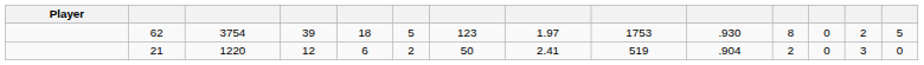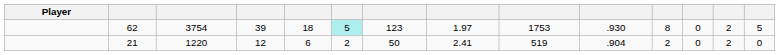 <table class="wikitable sortable" style="width:100%;">
 <tr style="text-align:center; background:#ddd;">
 <th>Player</th>
 <th></th>
 <th></th>
 <th></th>
 <th></th>
 <th></th>
 <th></th>
 <th></th>
 <th></th>
 <th></th>
 <th></th>
 <th></th>
 <th></th>
 <th></th>
 </tr>
 <tr align=center>
 <td></td>
 <td>62</td>
 <td>3754</td>
 <td>39</td>
 <td>18</td>
-<td>5</td>
+<td style="background: paleturquoise;">5</td>
 <td>123</td>
 <td>1.97</td>
 <td>1753</td>
 <td>.930</td>
 <td>8</td>
 <td>0</td>
 <td>2</td>
 <td>5</td>
 </tr>
 <tr align=center>
 <td></td>
 <td>21</td>
 <td>1220</td>
 <td>12</td>
 <td>6</td>
 <td>2</td>
 <td>50</td>
 <td>2.41</td>
 <td>519</td>
 <td>.904</td>
 <td>2</td>
 <td>0</td>
-<td>3</td>
+<td>2</td>
 <td>0</td>
 </tr>
 </table>
